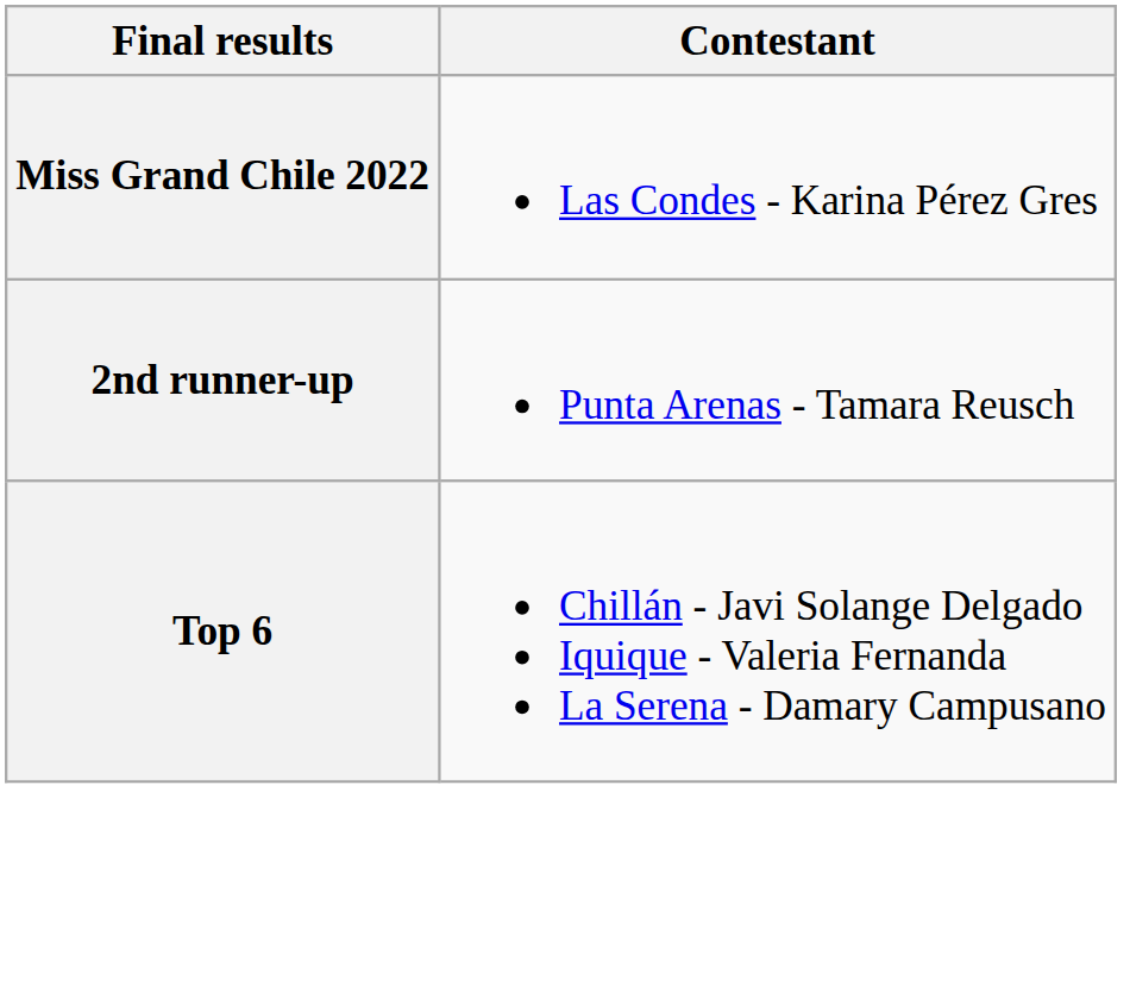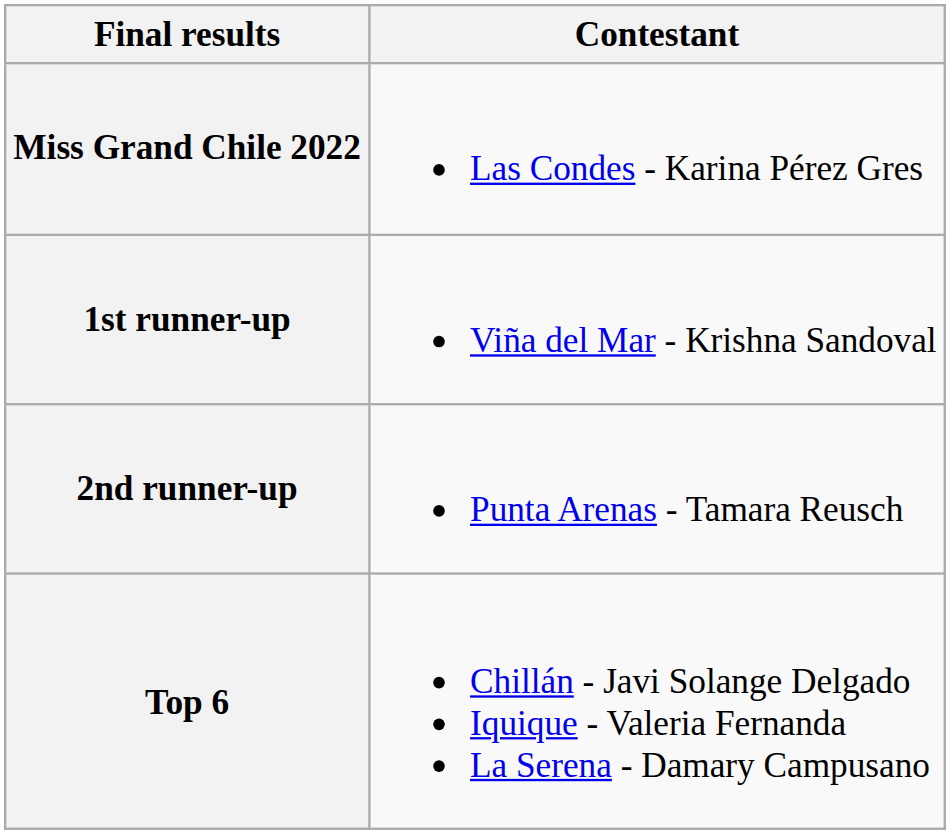 <table class="wikitable" style="font-size: 95%;">
 <tr>
 <th>Final results</th>
 <th>Contestant</th>
 </tr>
 <tr>
 <th>Miss Grand Chile 2022</th>
 <td><br><ul><li><a href='#'>Las Condes</a> - Karina Pérez Gres</li></ul></td>
 </tr>
 <tr>
+<th>1st runner-up</th>
+<td><br><ul><li><a href='#'>Viña del Mar</a> - Krishna Sandoval</li></ul></td>
+</tr>
+<tr>
 <th>2nd runner-up</th>
 <td><br><ul><li><a href='#'>Punta Arenas</a> - Tamara Reusch</li></ul></td>
 </tr>
 <tr>
 <th>Top 6</th>
 <td><br><ul><li><a href='#'>Chillán</a> - Javi Solange Delgado</li><li><a href='#'>Iquique</a> - Valeria Fernanda</li><li><a href='#'>La Serena</a> - Damary Campusano</li></ul></td>
 </tr>
 </table>
